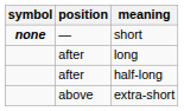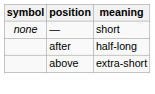 <table class="wikitable">
 <tr>
 <th>symbol</th>
 <th>position</th>
 <th>meaning</th>
 </tr>
 <tr>
-<td style="text-align:center;"><strong><em>none</em></strong></td>
+<td style="text-align:center;"><em>none</em></td>
 <td>—</td>
 <td>short</td>
-</tr>
-<tr>
-<td style="font-size:larger;text-align:center;"></td>
-<td>after</td>
-<td>long</td>
 </tr>
 <tr>
 <td style="font-size:larger;text-align:center;"></td>
 <td>after</td>
 <td>half-long</td>
 </tr>
 <tr>
 <td style="font-size:larger;text-align:center;"></td>
 <td>above</td>
 <td>extra-short</td>
 </tr>
 </table>
